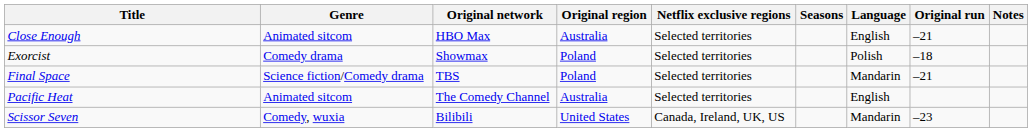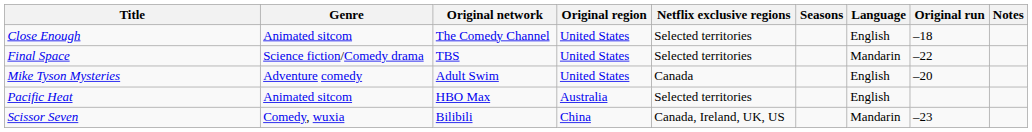 <table class="wikitable sortable" style="width:100%;">
 <tr>
 <th scope="col" style="width:25%;">Title</th>
 <th>Genre</th>
 <th>Original network</th>
 <th>Original region</th>
 <th>Netflix exclusive regions</th>
 <th>Seasons</th>
 <th>Language</th>
 <th>Original run</th>
 <th>Notes</th>
 </tr>
 <tr>
 <td><em><a href='#'>Close Enough</a></em></td>
 <td><a href='#'>Animated sitcom</a></td>
-<td><a href='#'>HBO Max</a></td>
-<td><a href='#'>Australia</a></td>
+<td><a href='#'>The Comedy Channel</a></td>
+<td><a href='#'>United States</a></td>
 <td>Selected territories</td>
 <td></td>
 <td>English</td>
-<td>–21</td>
-<td></td>
-</tr>
-<tr>
-<td><em>Exorcist</em></td>
-<td><a href='#'>Comedy drama</a></td>
-<td><a href='#'>Showmax</a></td>
-<td><a href='#'>Poland</a></td>
-<td>Selected territories</td>
-<td></td>
-<td>Polish</td>
 <td>–18</td>
 <td></td>
 </tr>
 <tr>
 <td><em><a href='#'>Final Space</a></em></td>
 <td><a href='#'>Science fiction</a>/<a href='#'>Comedy drama</a></td>
 <td><a href='#'>TBS</a></td>
-<td><a href='#'>Poland</a></td>
+<td><a href='#'>United States</a></td>
 <td>Selected territories</td>
 <td></td>
 <td>Mandarin</td>
-<td>–21</td>
+<td>–22</td>
+<td></td>
+</tr>
+<tr>
+<td><em><a href='#'>Mike Tyson Mysteries</a></em></td>
+<td><a href='#'>Adventure</a> <a href='#'>comedy</a></td>
+<td><a href='#'>Adult Swim</a></td>
+<td><a href='#'>United States</a></td>
+<td>Canada</td>
+<td></td>
+<td>English</td>
+<td>–20</td>
 <td></td>
 </tr>
 <tr>
 <td><em><a href='#'>Pacific Heat</a></em></td>
 <td><a href='#'>Animated sitcom</a></td>
-<td><a href='#'>The Comedy Channel</a></td>
+<td><a href='#'>HBO Max</a></td>
 <td><a href='#'>Australia</a></td>
 <td>Selected territories</td>
 <td></td>
 <td>English</td>
 <td></td>
 <td></td>
 </tr>
 <tr>
 <td><em><a href='#'>Scissor Seven</a></em></td>
 <td><a href='#'>Comedy</a>, <a href='#'>wuxia</a></td>
 <td><a href='#'>Bilibili</a></td>
-<td><a href='#'>United States</a></td>
+<td><a href='#'>China</a></td>
 <td>Canada, Ireland, UK, US</td>
 <td></td>
 <td>Mandarin</td>
 <td>–23</td>
 <td></td>
 </tr>
 </table>
